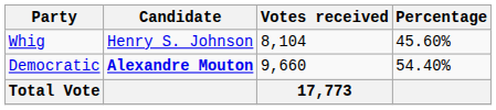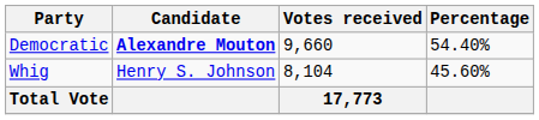 <table class="wikitable">
 <tr>
 <th>Party</th>
 <th>Candidate</th>
 <th>Votes received</th>
 <th>Percentage</th>
 </tr>
 <tr>
+<td><a href='#'>Democratic</a></td>
+<td><strong><a href='#'>Alexandre Mouton</a></strong></td>
+<td>9,660</td>
+<td>54.40%</td>
+</tr>
+<tr>
 <td><a href='#'>Whig</a></td>
 <td><a href='#'>Henry S. Johnson</a></td>
 <td>8,104</td>
 <td>45.60%</td>
-</tr>
-<tr>
-<td><a href='#'>Democratic</a></td>
-<td><strong><a href='#'>Alexandre Mouton</a></strong></td>
-<td>9,660</td>
-<td>54.40%</td>
 </tr>
 <tr>
 <th>Total Vote</th>
 <th></th>
 <th>17,773</th>
 <th></th>
 </tr>
 <tr>
 </tr>
 </table>
